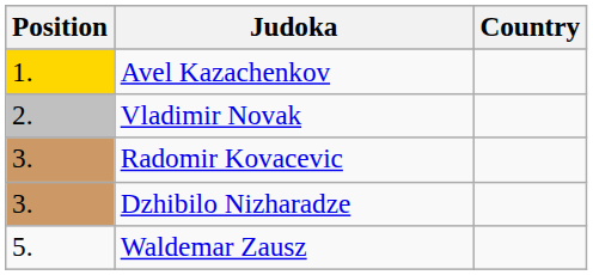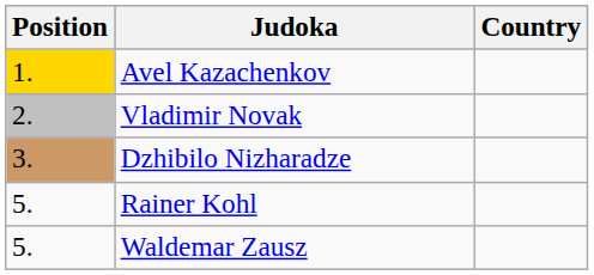 <table class=wikitable>
 <tr style="background:#ccc;">
 <th width=10>Position</th>
 <th width=200>Judoka</th>
 <th width=10>Country</th>
 </tr>
 <tr>
 <td bgcolor=gold>1.</td>
 <td><a href='#'>Avel Kazachenkov</a></td>
 <td></td>
 </tr>
 <tr>
 <td style="background:silver;">2.</td>
 <td><a href='#'>Vladimir Novak</a></td>
 <td></td>
 </tr>
 <tr>
 <td style="background:#c96;">3.</td>
-<td><a href='#'>Radomir Kovacevic</a></td>
+<td><a href='#'>Dzhibilo Nizharadze</a></td>
 <td></td>
 </tr>
 <tr>
-<td style="background:#c96;">3.</td>
-<td><a href='#'>Dzhibilo Nizharadze</a></td>
+<td>5.</td>
+<td><a href='#'>Rainer Kohl</a></td>
 <td></td>
 </tr>
 <tr>
 <td>5.</td>
 <td><a href='#'>Waldemar Zausz</a></td>
 <td></td>
 </tr>
 </table>
